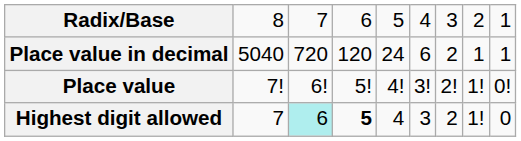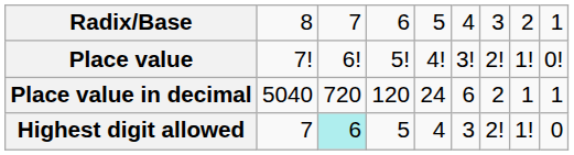 <table class="wikitable" style="text-align:right;">
 <tr>
 <th>Radix/Base</th>
 <td>8</td>
 <td>7</td>
 <td>6</td>
 <td>5</td>
 <td>4</td>
 <td>3</td>
 <td>2</td>
-<td>1</td>
-</tr>
-<tr>
-<th>Place value in decimal</th>
-<td>5040</td>
-<td>720</td>
-<td>120</td>
-<td>24</td>
-<td>6</td>
-<td>2</td>
-<td>1</td>
 <td>1</td>
 </tr>
 <tr>
 <th>Place value</th>
 <td>7!</td>
 <td>6!</td>
 <td>5!</td>
 <td>4!</td>
 <td>3!</td>
 <td>2!</td>
 <td>1!</td>
 <td>0!</td>
 </tr>
 <tr>
+<th>Place value in decimal</th>
+<td>5040</td>
+<td>720</td>
+<td>120</td>
+<td>24</td>
+<td>6</td>
+<td>2</td>
+<td>1</td>
+<td>1</td>
+</tr>
+<tr>
 <th>Highest digit allowed</th>
 <td>7</td>
 <td style="background: paleturquoise;">6</td>
-<td><strong>5</strong></td>
+<td>5</td>
 <td>4</td>
 <td>3</td>
-<td>2</td>
+<td>2!</td>
 <td>1!</td>
 <td>0</td>
 </tr>
 </table>
